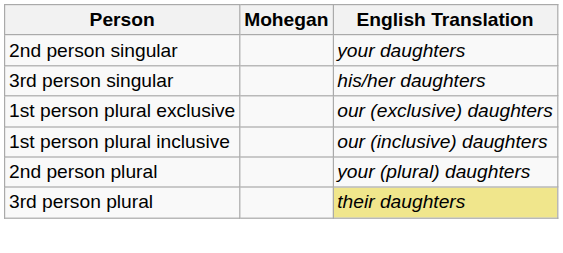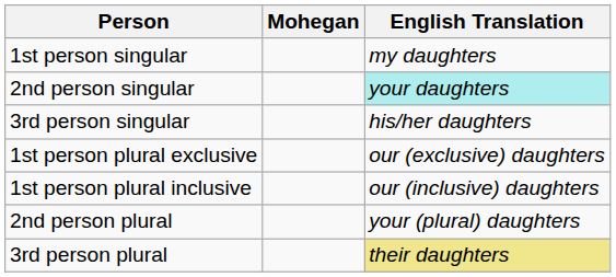 <table class="wikitable">
 <tr>
 <th>Person</th>
 <th>Mohegan</th>
 <th>English Translation</th>
 </tr>
 <tr>
+<td>1st person singular</td>
+<td></td>
+<td style="font-style: italic;">my daughters</td>
+</tr>
+<tr>
 <td>2nd person singular</td>
 <td></td>
-<td style="font-style: italic;">your daughters</td>
+<td style="background: paleturquoise; font-style: italic;">your daughters</td>
 </tr>
 <tr>
 <td>3rd person singular</td>
 <td></td>
 <td style="font-style: italic;">his/her daughters</td>
 </tr>
 <tr>
 <td>1st person plural  exclusive</td>
 <td></td>
 <td style="font-style: italic;">our (exclusive) daughters</td>
 </tr>
 <tr>
 <td>1st person plural inclusive</td>
 <td></td>
 <td style="font-style: italic;">our (inclusive) daughters</td>
 </tr>
 <tr>
 <td>2nd person plural</td>
 <td></td>
 <td style="font-style: italic;">your (plural) daughters</td>
 </tr>
 <tr>
 <td>3rd person plural</td>
 <td></td>
 <td style="background: khaki; font-style: italic;">their daughters</td>
 </tr>
 </table>
